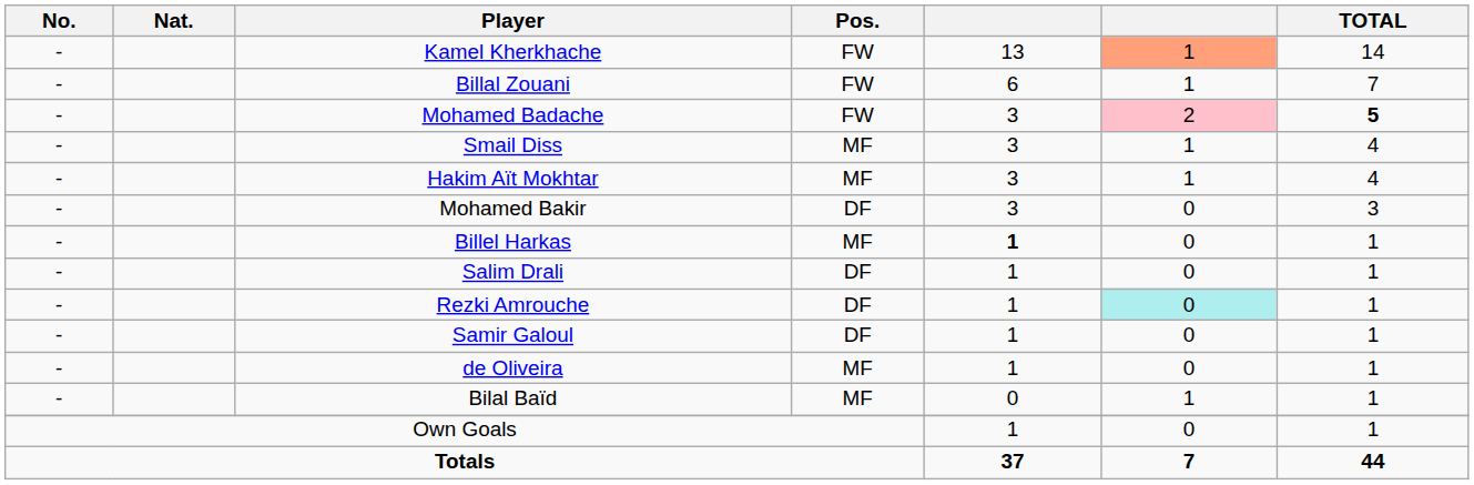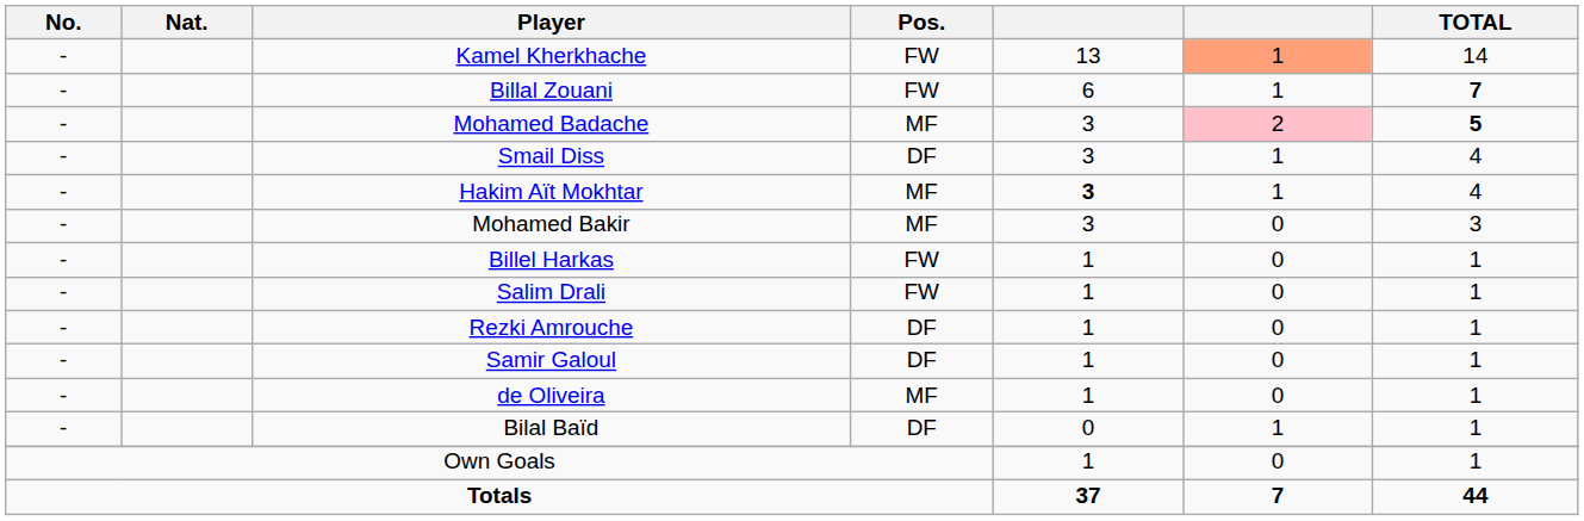 <table class="wikitable sortable alternance"  style="font-size:85%; text-align:center; line-height:14px; width:60%;">
 <tr>
 <th width=10>No.</th>
 <th width=10>Nat.</th>
 <th width=140>Player</th>
 <th width=10>Pos.</th>
 <th width=40></th>
 <th width=40></th>
 <th width=40>TOTAL</th>
 </tr>
 <tr>
 <td>-</td>
 <td></td>
 <td><a href='#'>Kamel Kherkhache</a></td>
 <td>FW</td>
 <td>13</td>
 <td style="background: lightsalmon;">1</td>
 <td>14</td>
 </tr>
 <tr>
 <td>-</td>
 <td></td>
 <td><a href='#'>Billal Zouani</a></td>
 <td>FW</td>
 <td>6</td>
 <td>1</td>
-<td>7</td>
+<td><strong>7</strong></td>
 </tr>
 <tr>
 <td>-</td>
 <td></td>
 <td><a href='#'>Mohamed Badache</a></td>
-<td>FW</td>
+<td>MF</td>
 <td>3</td>
 <td style="background: pink;">2</td>
 <td><strong>5</strong></td>
 </tr>
 <tr>
 <td>-</td>
 <td></td>
 <td><a href='#'>Smail Diss</a></td>
-<td>MF</td>
+<td>DF</td>
 <td>3</td>
 <td>1</td>
 <td>4</td>
 </tr>
 <tr>
 <td>-</td>
 <td></td>
 <td><a href='#'>Hakim Aït Mokhtar</a></td>
 <td>MF</td>
-<td>3</td>
+<td><strong>3</strong></td>
 <td>1</td>
 <td>4</td>
 </tr>
 <tr>
 <td>-</td>
 <td></td>
 <td>Mohamed Bakir</td>
-<td>DF</td>
+<td>MF</td>
 <td>3</td>
 <td>0</td>
 <td>3</td>
 </tr>
 <tr>
 <td>-</td>
 <td></td>
 <td><a href='#'>Billel Harkas</a></td>
-<td>MF</td>
-<td><strong>1</strong></td>
+<td>FW</td>
+<td>1</td>
 <td>0</td>
 <td>1</td>
 </tr>
 <tr>
 <td>-</td>
 <td></td>
 <td><a href='#'>Salim Drali</a></td>
-<td>DF</td>
+<td>FW</td>
 <td>1</td>
 <td>0</td>
 <td>1</td>
 </tr>
 <tr>
 <td>-</td>
 <td></td>
 <td><a href='#'>Rezki Amrouche</a></td>
 <td>DF</td>
 <td>1</td>
-<td style="background: paleturquoise;">0</td>
+<td>0</td>
 <td>1</td>
 </tr>
 <tr>
 <td>-</td>
 <td></td>
 <td><a href='#'>Samir Galoul</a></td>
 <td>DF</td>
 <td>1</td>
 <td>0</td>
 <td>1</td>
 </tr>
 <tr>
 <td>-</td>
 <td></td>
 <td><a href='#'>de Oliveira</a></td>
 <td>MF</td>
 <td>1</td>
 <td>0</td>
 <td>1</td>
 </tr>
 <tr>
 <td>-</td>
 <td></td>
 <td>Bilal Baïd</td>
-<td>MF</td>
+<td>DF</td>
 <td>0</td>
 <td>1</td>
 <td>1</td>
 </tr>
 <tr>
 </tr>
 <tr class="sortbottom">
 <td colspan="4">Own Goals</td>
 <td>1</td>
 <td>0</td>
 <td>1</td>
 </tr>
 <tr class="sortbottom">
 <td colspan="4"><strong>Totals</strong></td>
 <td><strong>37</strong></td>
 <td><strong>7</strong></td>
 <td><strong>44</strong></td>
 </tr>
 </table>
